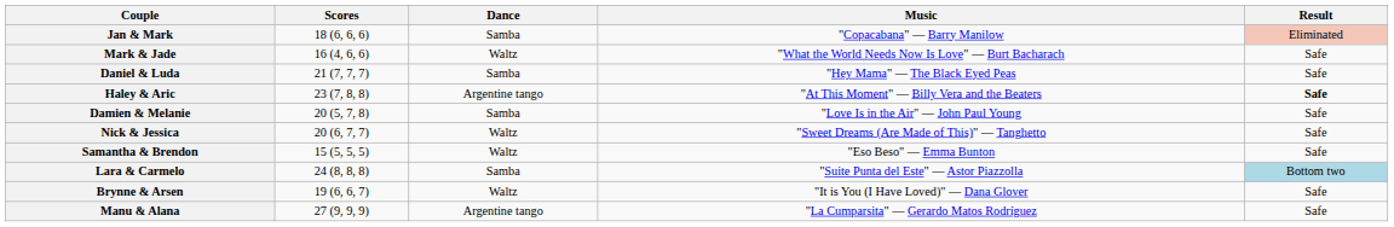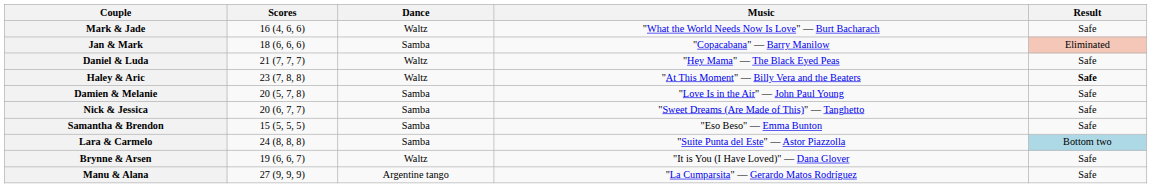 <table class="wikitable sortable" style="text-align:center; width: 90%">
 <tr>
 <th scope="col">Couple</th>
 <th scope="col">Scores</th>
 <th scope="col">Dance</th>
 <th scope="col" class="unsortable">Music</th>
 <th scope="col" class="unsortable">Result</th>
 </tr>
 <tr>
+<th scope="row">Mark & Jade</th>
+<td>16 (4, 6, 6)</td>
+<td>Waltz</td>
+<td>"<a href='#'>What the World Needs Now Is Love</a>" — <a href='#'>Burt Bacharach</a></td>
+<td>Safe</td>
+</tr>
+<tr>
 <th scope="row">Jan & Mark</th>
 <td>18 (6, 6, 6)</td>
 <td>Samba</td>
 <td>"<a href='#'>Copacabana</a>" — <a href='#'>Barry Manilow</a></td>
 <td bgcolor="f4c7b8">Eliminated</td>
 </tr>
 <tr>
-<th scope="row">Mark & Jade</th>
-<td>16 (4, 6, 6)</td>
-<td>Waltz</td>
-<td>"<a href='#'>What the World Needs Now Is Love</a>" — <a href='#'>Burt Bacharach</a></td>
-<td>Safe</td>
-</tr>
-<tr>
 <th scope="row">Daniel & Luda</th>
 <td>21 (7, 7, 7)</td>
-<td>Samba</td>
+<td>Waltz</td>
 <td>"<a href='#'>Hey Mama</a>" — <a href='#'>The Black Eyed Peas</a></td>
 <td>Safe</td>
 </tr>
 <tr>
 <th scope="row">Haley & Aric</th>
 <td>23 (7, 8, 8)</td>
-<td>Argentine tango</td>
+<td>Waltz</td>
 <td>"<a href='#'>At This Moment</a>" — <a href='#'>Billy Vera and the Beaters</a></td>
 <td><strong>Safe</strong></td>
 </tr>
 <tr>
 <th scope="row">Damien & Melanie</th>
 <td>20 (5, 7, 8)</td>
 <td>Samba</td>
 <td>"<a href='#'>Love Is in the Air</a>" — <a href='#'>John Paul Young</a></td>
 <td>Safe</td>
 </tr>
 <tr>
 <th scope="row">Nick & Jessica</th>
 <td>20 (6, 7, 7)</td>
-<td>Waltz</td>
+<td>Samba</td>
 <td>"<a href='#'>Sweet Dreams (Are Made of This)</a>" — <a href='#'>Tanghetto</a></td>
 <td>Safe</td>
 </tr>
 <tr>
 <th scope="row">Samantha & Brendon</th>
 <td>15 (5, 5, 5)</td>
-<td>Waltz</td>
+<td>Samba</td>
 <td>"Eso Beso" — <a href='#'>Emma Bunton</a></td>
 <td>Safe</td>
 </tr>
 <tr>
 <th scope="row">Lara & Carmelo</th>
 <td>24 (8, 8, 8)</td>
 <td>Samba</td>
 <td>"<a href='#'>Suite Punta del Este</a>" — <a href='#'>Astor Piazzolla</a></td>
 <td bgcolor="lightblue">Bottom two</td>
 </tr>
 <tr>
 <th scope="row">Brynne & Arsen</th>
 <td>19 (6, 6, 7)</td>
 <td>Waltz</td>
 <td>"It is You (I Have Loved)" — <a href='#'>Dana Glover</a></td>
 <td>Safe</td>
 </tr>
 <tr>
 <th scope="row">Manu & Alana</th>
 <td>27 (9, 9, 9)</td>
 <td>Argentine tango</td>
 <td>"<a href='#'>La Cumparsita</a>" — <a href='#'>Gerardo Matos Rodríguez</a></td>
 <td>Safe</td>
 </tr>
 </table>
